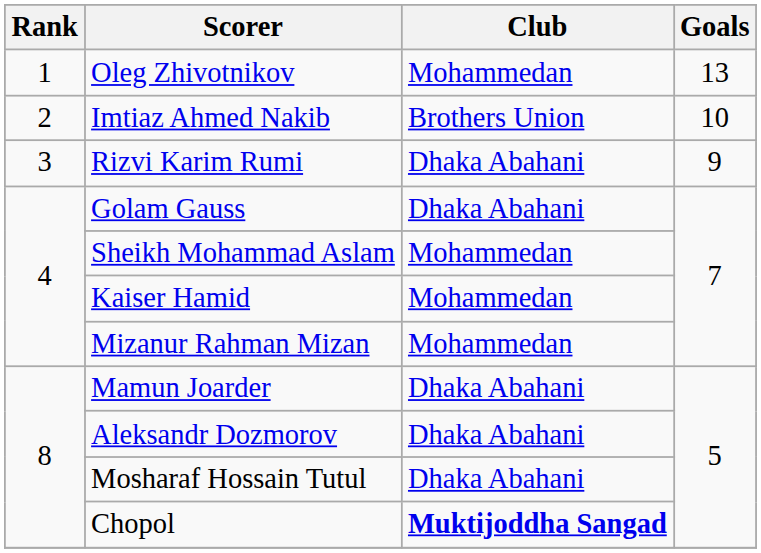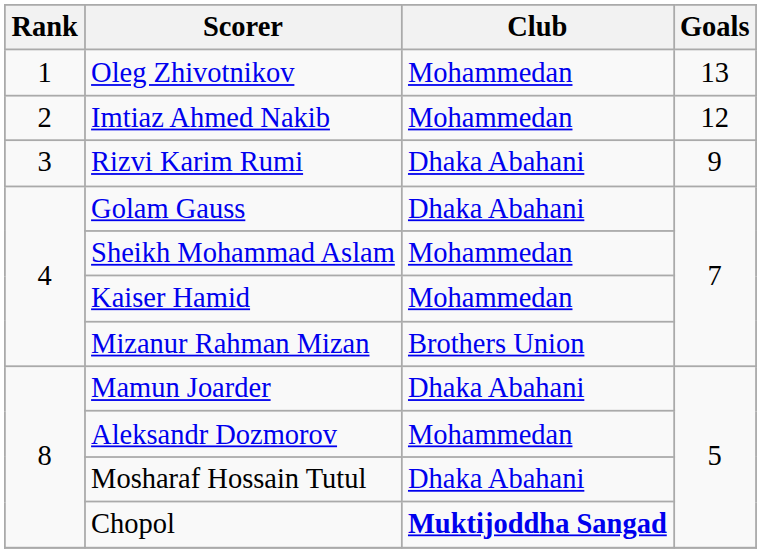 <table class="wikitable">
 <tr>
 <th>Rank</th>
 <th>Scorer</th>
 <th>Club</th>
 <th>Goals</th>
 </tr>
 <tr>
 <td align=center>1</td>
 <td> <a href='#'>Oleg Zhivotnikov</a></td>
 <td><a href='#'>Mohammedan</a></td>
 <td align=center>13</td>
 </tr>
 <tr>
 <td align=center>2</td>
 <td> <a href='#'>Imtiaz Ahmed Nakib</a></td>
-<td><a href='#'>Brothers Union</a></td>
-<td align=center>10</td>
+<td><a href='#'>Mohammedan</a></td>
+<td align=center>12</td>
 </tr>
 <tr>
 <td align=center>3</td>
 <td> <a href='#'>Rizvi Karim Rumi</a></td>
 <td><a href='#'>Dhaka Abahani</a></td>
 <td align=center>9</td>
 </tr>
 <tr>
 <td rowspan=4 align=center>4</td>
 <td> <a href='#'>Golam Gauss</a></td>
 <td><a href='#'>Dhaka Abahani</a></td>
 <td rowspan=4 align=center>7</td>
 </tr>
 <tr>
 <td> <a href='#'>Sheikh Mohammad Aslam</a></td>
 <td><a href='#'>Mohammedan</a></td>
 </tr>
 <tr>
 <td> <a href='#'>Kaiser Hamid</a></td>
 <td><a href='#'>Mohammedan</a></td>
 </tr>
 <tr>
 <td> <a href='#'>Mizanur Rahman Mizan</a></td>
-<td><a href='#'>Mohammedan</a></td>
+<td><a href='#'>Brothers Union</a></td>
 </tr>
 <tr>
 <td rowspan=4 align=center>8</td>
 <td> <a href='#'>Mamun Joarder</a></td>
 <td><a href='#'>Dhaka Abahani</a></td>
 <td rowspan=4 align=center>5</td>
 </tr>
 <tr>
 <td> <a href='#'>Aleksandr Dozmorov</a></td>
-<td><a href='#'>Dhaka Abahani</a></td>
+<td><a href='#'>Mohammedan</a></td>
 </tr>
 <tr>
 <td> Mosharaf Hossain Tutul</td>
 <td><a href='#'>Dhaka Abahani</a></td>
 </tr>
 <tr>
 <td> Chopol</td>
 <td><strong><a href='#'>Muktijoddha Sangad</a></strong></td>
 </tr>
 <tr>
 </tr>
 </table>
